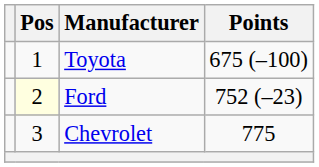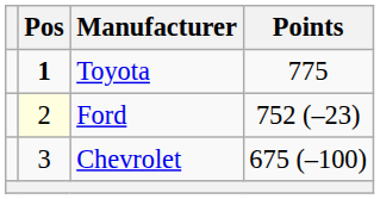 <table class="wikitable" style="font-size: 95%">
 <tr>
 <th></th>
 <th>Pos</th>
 <th>Manufacturer</th>
 <th>Points</th>
 </tr>
 <tr>
 <td align="left"></td>
-<td style="text-align:center;">1</td>
+<td style="text-align:center;"><strong>1</strong></td>
 <td><a href='#'>Toyota</a></td>
-<td style="text-align:center;">675 (–100)</td>
+<td style="text-align:center;">775</td>
 </tr>
 <tr>
 <td align="left"></td>
 <td style="background: lightyellow; text-align:center;">2</td>
 <td><a href='#'>Ford</a></td>
 <td style="text-align:center;">752 (–23)</td>
 </tr>
 <tr>
 <td align="left"></td>
 <td style="text-align:center;">3</td>
 <td><a href='#'>Chevrolet</a></td>
-<td style="text-align:center;">775</td>
+<td style="text-align:center;">675 (–100)</td>
 </tr>
 <tr class="sortbottom">
 <th colspan="9"></th>
 </tr>
 </table>
